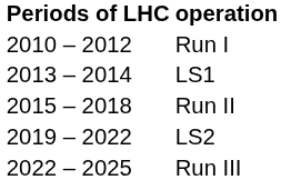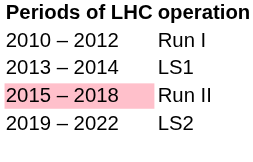 <table>
 <tr>
 <td><strong>Periods of LHC</strong></td>
 <td><strong>operation</strong></td>
 </tr>
 <tr>
 <td>2010 – 2012</td>
 <td>Run I</td>
 </tr>
 <tr>
 <td>2013 – 2014</td>
 <td>LS1</td>
 </tr>
 <tr>
-<td>2015 – 2018</td>
+<td style="background: pink;">2015 – 2018</td>
 <td>Run II</td>
 </tr>
 <tr>
 <td>2019 – 2022</td>
 <td>LS2</td>
 </tr>
-<tr>
-<td>2022 – 2025</td>
-<td>Run III</td>
-</tr>
 </table>
